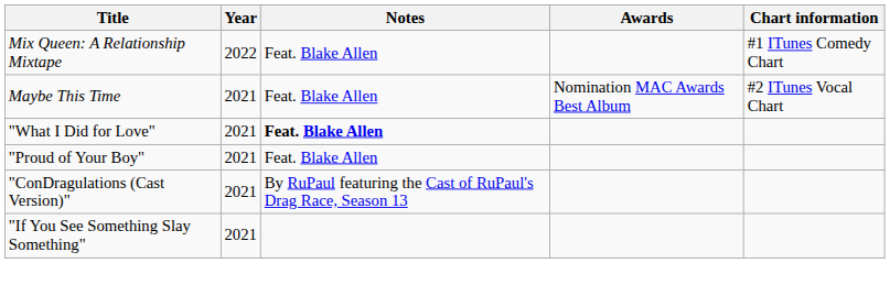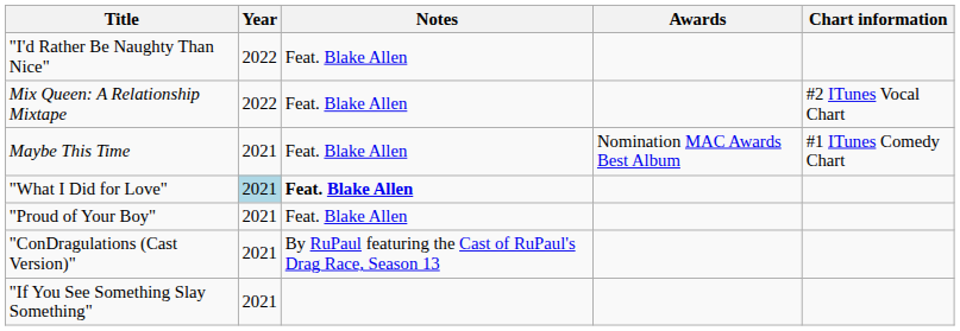 <table class="wikitable plainrowheaders">
 <tr>
 <th scope="col">Title</th>
 <th scope="col">Year</th>
 <th scope="col">Notes</th>
 <th scope="col">Awards</th>
 <th scope="col">Chart information</th>
 </tr>
 <tr>
+<td>"I'd Rather Be Naughty Than Nice"</td>
+<td>2022</td>
+<td>Feat. <a href='#'>Blake Allen</a></td>
+<td></td>
+<td></td>
+</tr>
+<tr>
 <td><em>Mix Queen: A Relationship Mixtape</em></td>
 <td>2022</td>
 <td>Feat. <a href='#'>Blake Allen</a></td>
 <td></td>
-<td>#1 <a href='#'>ITunes</a> Comedy Chart</td>
+<td>#2 <a href='#'>ITunes</a> Vocal Chart</td>
 </tr>
 <tr>
 <td><em>Maybe This Time</em></td>
 <td>2021</td>
 <td>Feat. <a href='#'>Blake Allen</a></td>
 <td>Nomination <a href='#'>MAC Awards Best Album</a></td>
-<td>#2 <a href='#'>ITunes</a> Vocal Chart</td>
+<td>#1 <a href='#'>ITunes</a> Comedy Chart</td>
 </tr>
 <tr>
 <td>"What I Did for Love"</td>
-<td>2021</td>
+<td style="background: lightblue;">2021</td>
 <td><strong>Feat. <a href='#'>Blake Allen</a></strong></td>
 <td></td>
 <td></td>
 </tr>
 <tr>
 <td>"Proud of Your Boy"</td>
 <td>2021</td>
 <td>Feat. <a href='#'>Blake Allen</a></td>
 <td></td>
 <td></td>
 </tr>
 <tr>
 <td>"ConDragulations (Cast Version)"</td>
 <td>2021</td>
 <td>By <a href='#'>RuPaul</a> featuring the <a href='#'>Cast of RuPaul's Drag Race, Season 13</a></td>
 <td></td>
 <td></td>
 </tr>
 <tr>
 <td>"If You See Something Slay Something"</td>
 <td>2021</td>
 <td></td>
 <td></td>
 <td></td>
 </tr>
 </table>
